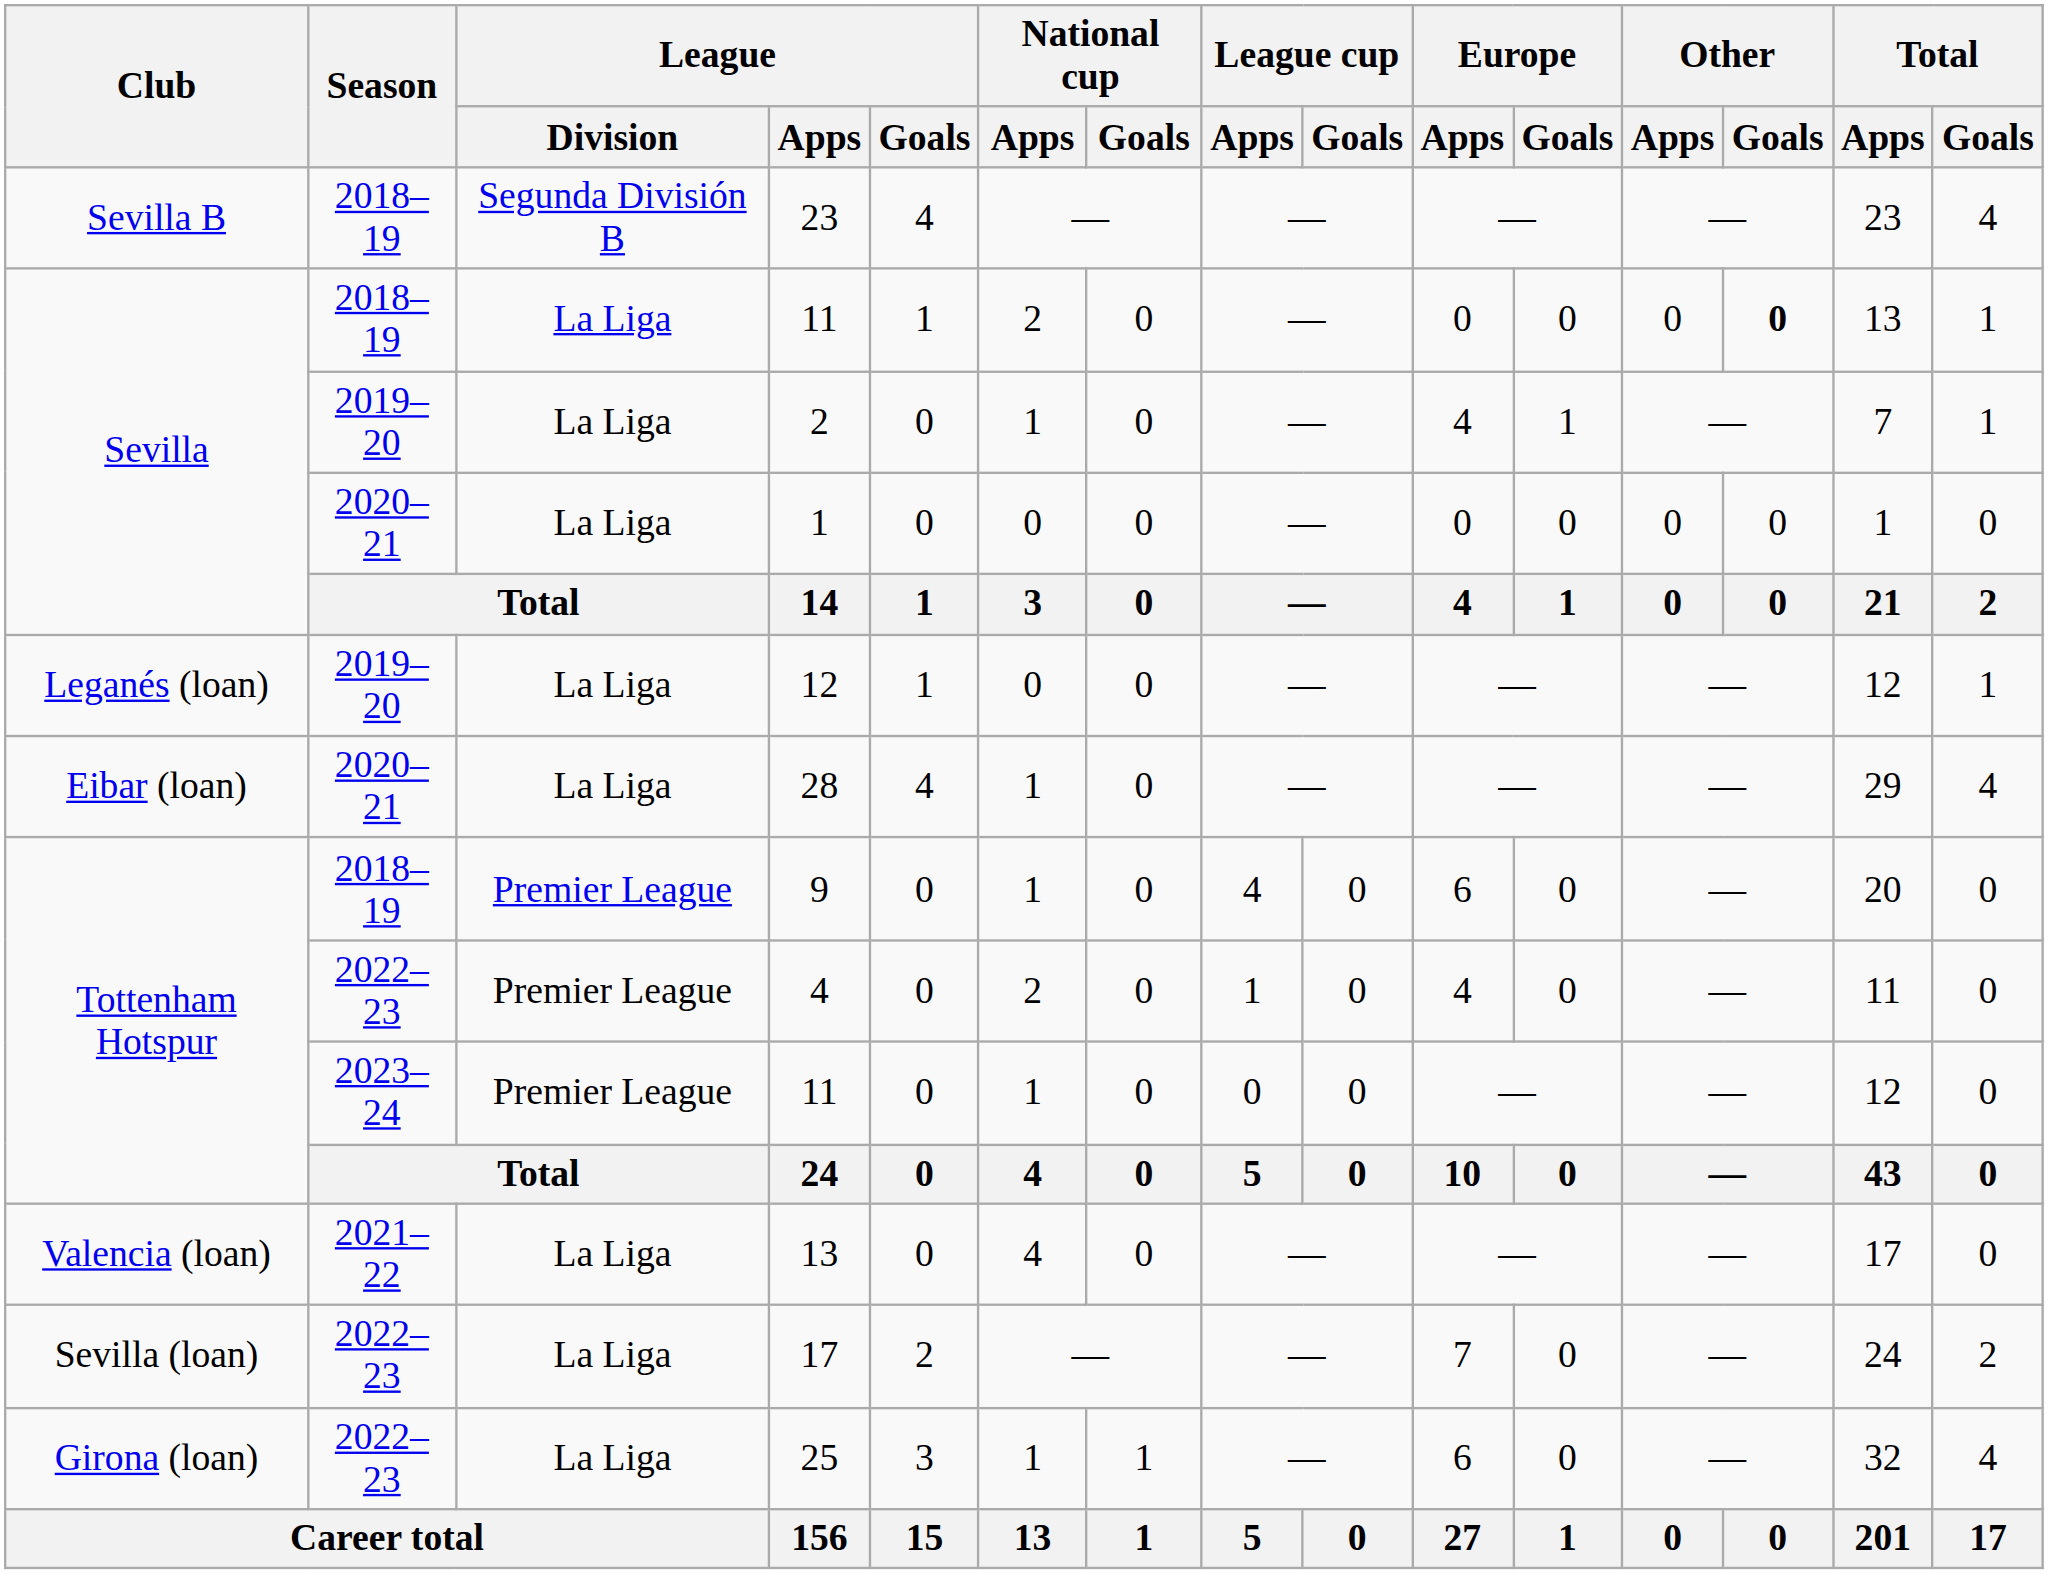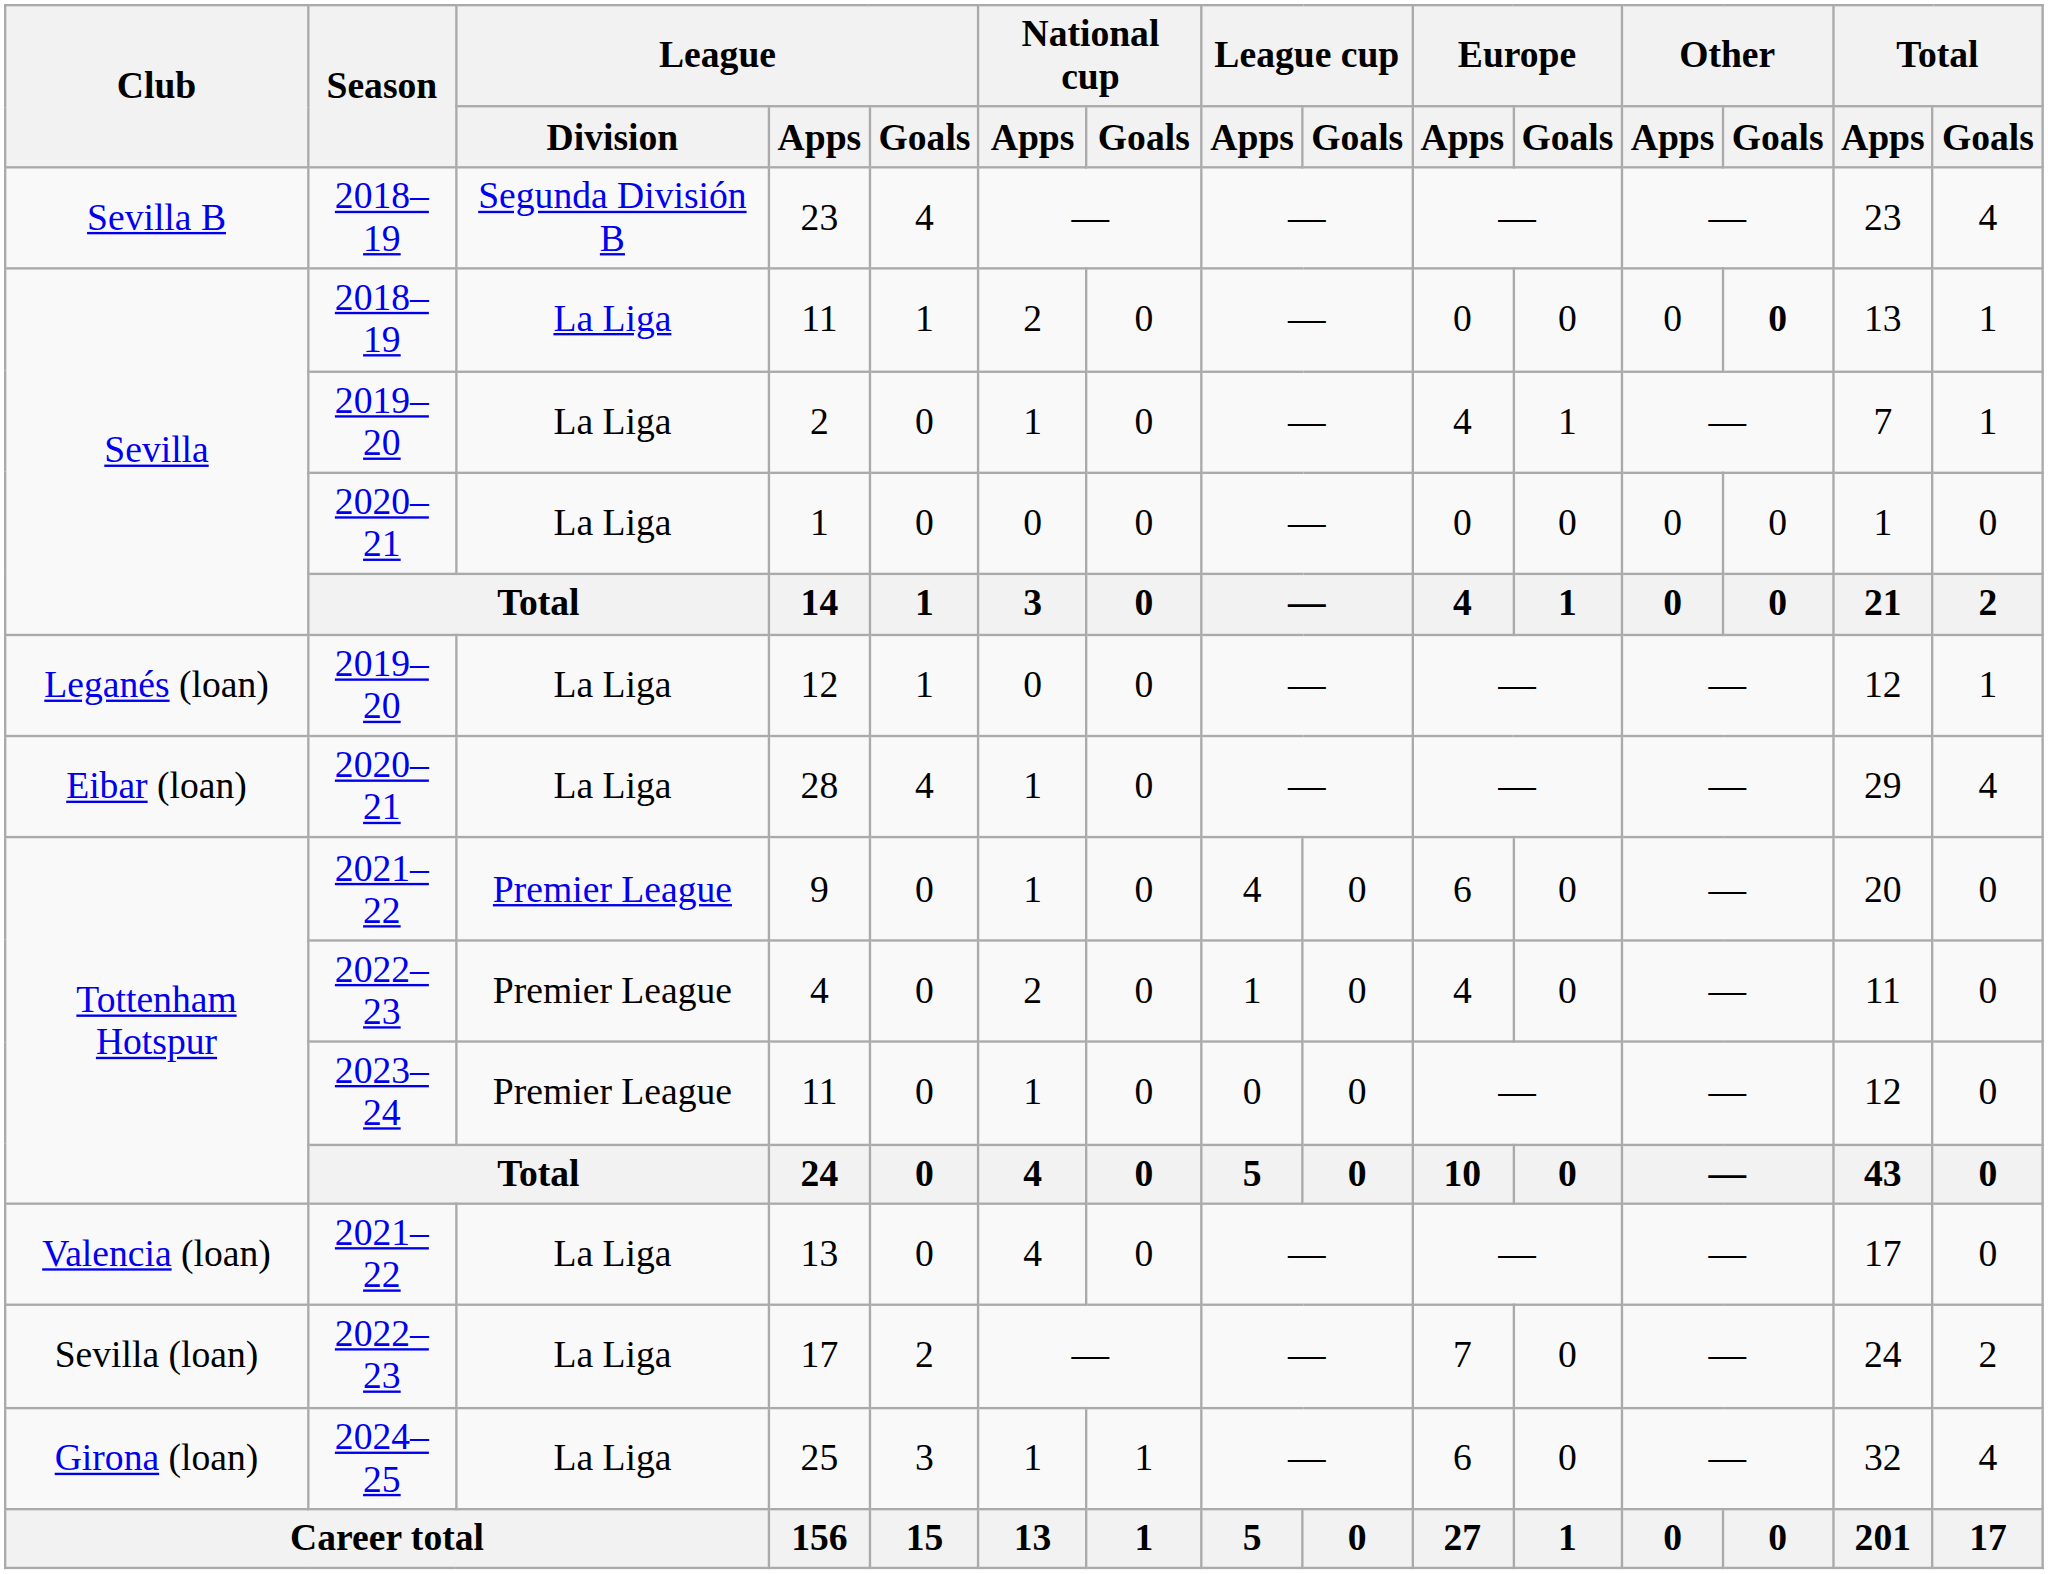 <table class="wikitable" style="text-align:center">
 <tr>
 <th rowspan="2">Club</th>
 <th rowspan="2">Season</th>
 <th colspan="3">League</th>
 <th colspan="2">National cup</th>
 <th colspan="2">League cup</th>
 <th colspan="2">Europe</th>
 <th colspan="2">Other</th>
 <th colspan="2">Total</th>
 </tr>
 <tr>
 <th>Division</th>
 <th>Apps</th>
 <th>Goals</th>
 <th>Apps</th>
 <th>Goals</th>
 <th>Apps</th>
 <th>Goals</th>
 <th>Apps</th>
 <th>Goals</th>
 <th>Apps</th>
 <th>Goals</th>
 <th>Apps</th>
 <th>Goals</th>
 </tr>
 <tr>
 <td><a href='#'>Sevilla B</a></td>
 <td><a href='#'>2018–19</a></td>
 <td><a href='#'>Segunda División B</a></td>
 <td>23</td>
 <td>4</td>
 <td colspan="2">—</td>
 <td colspan="2">—</td>
 <td colspan="2">—</td>
 <td colspan="2">—</td>
 <td>23</td>
 <td>4</td>
 </tr>
 <tr>
 <td rowspan="4"><a href='#'>Sevilla</a></td>
 <td><a href='#'>2018–19</a></td>
 <td><a href='#'>La Liga</a></td>
 <td>11</td>
 <td>1</td>
 <td>2</td>
 <td>0</td>
 <td colspan="2">—</td>
 <td>0</td>
 <td>0</td>
 <td>0</td>
 <td><strong>0</strong></td>
 <td>13</td>
 <td>1</td>
 </tr>
 <tr>
 <td><a href='#'>2019–20</a></td>
 <td>La Liga</td>
 <td>2</td>
 <td>0</td>
 <td>1</td>
 <td>0</td>
 <td colspan="2">—</td>
 <td>4</td>
 <td>1</td>
 <td colspan="2">—</td>
 <td>7</td>
 <td>1</td>
 </tr>
 <tr>
 <td><a href='#'>2020–21</a></td>
 <td>La Liga</td>
 <td>1</td>
 <td>0</td>
 <td>0</td>
 <td>0</td>
 <td colspan="2">—</td>
 <td>0</td>
 <td>0</td>
 <td>0</td>
 <td>0</td>
 <td>1</td>
 <td>0</td>
 </tr>
 <tr>
 <th colspan="2">Total</th>
 <th>14</th>
 <th>1</th>
 <th>3</th>
 <th>0</th>
 <th colspan="2">—</th>
 <th>4</th>
 <th>1</th>
 <th>0</th>
 <th>0</th>
 <th>21</th>
 <th>2</th>
 </tr>
 <tr>
 <td><a href='#'>Leganés</a> (loan)</td>
 <td><a href='#'>2019–20</a></td>
 <td>La Liga</td>
 <td>12</td>
 <td>1</td>
 <td>0</td>
 <td>0</td>
 <td colspan="2">—</td>
 <td colspan="2">—</td>
 <td colspan="2">—</td>
 <td>12</td>
 <td>1</td>
 </tr>
 <tr>
 <td><a href='#'>Eibar</a> (loan)</td>
 <td><a href='#'>2020–21</a></td>
 <td>La Liga</td>
 <td>28</td>
 <td>4</td>
 <td>1</td>
 <td>0</td>
 <td colspan="2">—</td>
 <td colspan="2">—</td>
 <td colspan="2">—</td>
 <td>29</td>
 <td>4</td>
 </tr>
 <tr>
 <td rowspan="4"><a href='#'>Tottenham Hotspur</a></td>
-<td><a href='#'>2018–19</a></td>
+<td><a href='#'>2021–22</a></td>
 <td><a href='#'>Premier League</a></td>
 <td>9</td>
 <td>0</td>
 <td>1</td>
 <td>0</td>
 <td>4</td>
 <td>0</td>
 <td>6</td>
 <td>0</td>
 <td colspan="2">—</td>
 <td>20</td>
 <td>0</td>
 </tr>
 <tr>
 <td><a href='#'>2022–23</a></td>
 <td>Premier League</td>
 <td>4</td>
 <td>0</td>
 <td>2</td>
 <td>0</td>
 <td>1</td>
 <td>0</td>
 <td>4</td>
 <td>0</td>
 <td colspan="2">—</td>
 <td>11</td>
 <td>0</td>
 </tr>
 <tr>
 <td><a href='#'>2023–24</a></td>
 <td>Premier League</td>
 <td>11</td>
 <td>0</td>
 <td>1</td>
 <td>0</td>
 <td>0</td>
 <td>0</td>
 <td colspan="2">—</td>
 <td colspan="2">—</td>
 <td>12</td>
 <td>0</td>
 </tr>
 <tr>
 <th colspan="2">Total</th>
 <th>24</th>
 <th>0</th>
 <th>4</th>
 <th>0</th>
 <th>5</th>
 <th>0</th>
 <th>10</th>
 <th>0</th>
 <th colspan="2">—</th>
 <th>43</th>
 <th>0</th>
 </tr>
 <tr>
 <td><a href='#'>Valencia</a> (loan)</td>
 <td><a href='#'>2021–22</a></td>
 <td>La Liga</td>
 <td>13</td>
 <td>0</td>
 <td>4</td>
 <td>0</td>
 <td colspan="2">—</td>
 <td colspan="2">—</td>
 <td colspan="2">—</td>
 <td>17</td>
 <td>0</td>
 </tr>
 <tr>
 <td>Sevilla (loan)</td>
 <td><a href='#'>2022–23</a></td>
 <td>La Liga</td>
 <td>17</td>
 <td>2</td>
 <td colspan="2">—</td>
 <td colspan="2">—</td>
 <td>7</td>
 <td>0</td>
 <td colspan="2">—</td>
 <td>24</td>
 <td>2</td>
 </tr>
 <tr>
 <td><a href='#'>Girona</a> (loan)</td>
-<td><a href='#'>2022–23</a></td>
+<td><a href='#'>2024–25</a></td>
 <td>La Liga</td>
 <td>25</td>
 <td>3</td>
 <td>1</td>
 <td>1</td>
 <td colspan="2">—</td>
 <td>6</td>
 <td>0</td>
 <td colspan="2">—</td>
 <td>32</td>
 <td>4</td>
 </tr>
 <tr>
 <th colspan="3">Career total</th>
 <th>156</th>
 <th>15</th>
 <th>13</th>
 <th>1</th>
 <th>5</th>
 <th>0</th>
 <th>27</th>
 <th>1</th>
 <th>0</th>
 <th>0</th>
 <th>201</th>
 <th>17</th>
 </tr>
 </table>
